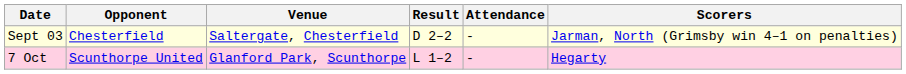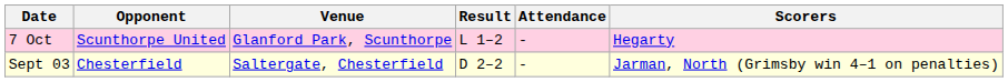 <table class="wikitable">
 <tr>
 <th>Date</th>
 <th>Opponent</th>
 <th>Venue</th>
 <th>Result</th>
 <th>Attendance</th>
 <th>Scorers</th>
 </tr>
+<tr style="background: #ffd0e3;">
+<td>7 Oct</td>
+<td><a href='#'>Scunthorpe United</a></td>
+<td><a href='#'>Glanford Park</a>, <a href='#'>Scunthorpe</a></td>
+<td>L 1–2</td>
+<td>-</td>
+<td><a href='#'>Hegarty</a></td>
+</tr>
 <tr style="background: #ffffdd;">
 <td>Sept 03</td>
 <td><a href='#'>Chesterfield</a></td>
 <td><a href='#'>Saltergate</a>, <a href='#'>Chesterfield</a></td>
 <td>D 2–2</td>
 <td>-</td>
 <td><a href='#'>Jarman</a>, <a href='#'>North</a> (Grimsby win 4–1 on penalties)</td>
 </tr>
-<tr style="background: #ffd0e3;">
-<td>7 Oct</td>
-<td><a href='#'>Scunthorpe United</a></td>
-<td><a href='#'>Glanford Park</a>, <a href='#'>Scunthorpe</a></td>
-<td>L 1–2</td>
-<td>-</td>
-<td><a href='#'>Hegarty</a></td>
-</tr>
 </table>
